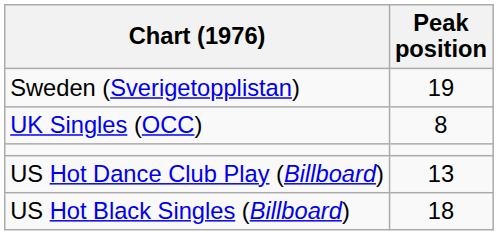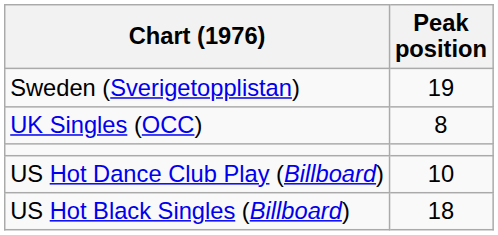 <table class="wikitable sortable">
 <tr>
 <th>Chart (1976)</th>
 <th>Peak<br> position</th>
 </tr>
 <tr>
 <td>Sweden (<a href='#'>Sverigetopplistan</a>)</td>
 <td style="text-align:center;">19</td>
 </tr>
 <tr>
 <td><a href='#'>UK Singles</a> (<a href='#'>OCC</a>)</td>
 <td style="text-align:center;">8</td>
 </tr>
 <tr>
 <td></td>
 </tr>
 <tr>
 <td>US <a href='#'>Hot Dance Club Play</a> (<em><a href='#'>Billboard</a></em>)</td>
-<td style="text-align:center;">13</td>
+<td style="text-align:center;">10</td>
 </tr>
 <tr>
 <td>US <a href='#'>Hot Black Singles</a> (<em><a href='#'>Billboard</a></em>)</td>
 <td style="text-align:center;">18</td>
 </tr>
 </table>
